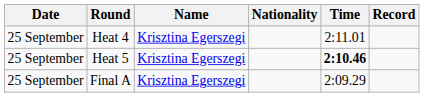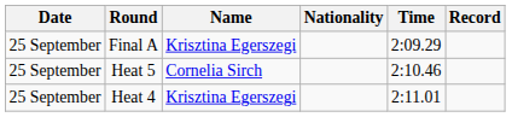 <table class="wikitable" style="text-align:center">
 <tr>
 <th>Date</th>
 <th>Round</th>
 <th>Name</th>
 <th>Nationality</th>
 <th>Time</th>
 <th>Record</th>
 </tr>
 <tr>
 <td>25 September</td>
+<td>Final A</td>
+<td align="left"><a href='#'>Krisztina Egerszegi</a></td>
+<td align="left"></td>
+<td>2:09.29</td>
+<td></td>
+</tr>
+<tr>
+<td>25 September</td>
+<td>Heat 5</td>
+<td align="left"><a href='#'>Cornelia Sirch</a></td>
+<td align="left"></td>
+<td>2:10.46</td>
+<td></td>
+</tr>
+<tr>
+<td>25 September</td>
 <td>Heat 4</td>
 <td align="left"><a href='#'>Krisztina Egerszegi</a></td>
 <td align="left"></td>
 <td>2:11.01</td>
 <td></td>
 </tr>
-<tr>
-<td>25 September</td>
-<td>Heat 5</td>
-<td align="left"><a href='#'>Krisztina Egerszegi</a></td>
-<td align="left"></td>
-<td><strong>2:10.46</strong></td>
-<td></td>
-</tr>
-<tr>
-<td>25 September</td>
-<td>Final A</td>
-<td align="left"><a href='#'>Krisztina Egerszegi</a></td>
-<td align="left"></td>
-<td>2:09.29</td>
-<td></td>
-</tr>
 </table>
